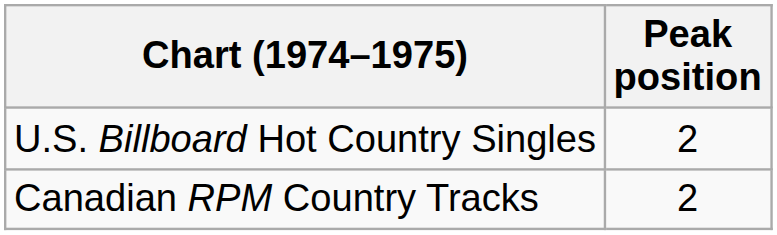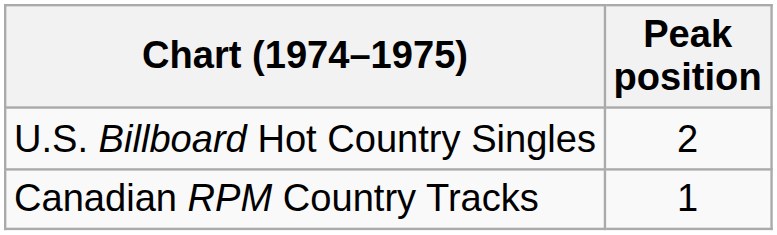 <table class="wikitable sortable">
 <tr>
 <th align="left">Chart (1974–1975)</th>
 <th align="center">Peak<br>position</th>
 </tr>
 <tr>
 <td align="left">U.S. <em>Billboard</em> Hot Country Singles</td>
 <td align="center">2</td>
 </tr>
 <tr>
 <td align="left">Canadian <em>RPM</em> Country Tracks</td>
-<td align="center">2</td>
+<td align="center">1</td>
 </tr>
 </table>
